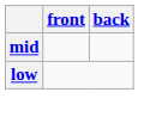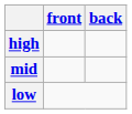 <table class="wikitable" style="text-align:center">
 <tr>
 <th></th>
 <th><a href='#'>front</a></th>
 <th><a href='#'>back</a></th>
+</tr>
+<tr>
+<th><a href='#'>high</a></th>
+<td> </td>
+<td> </td>
 </tr>
 <tr>
 <th><a href='#'>mid</a></th>
 <td></td>
 <td></td>
 </tr>
 <tr>
 <th><a href='#'>low</a></th>
 <td colspan="2"> </td>
 </tr>
 </table>
